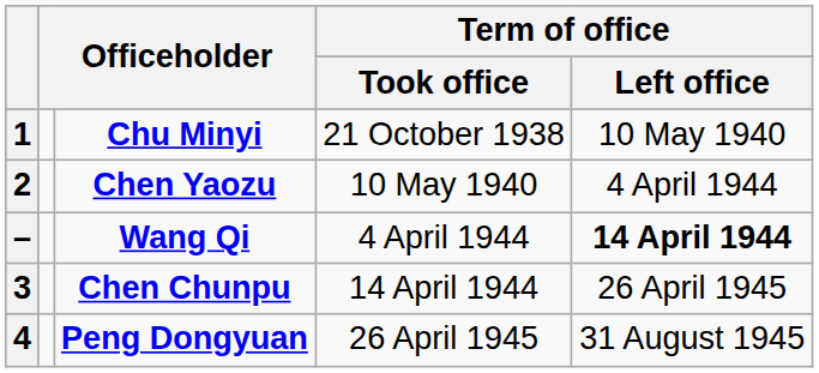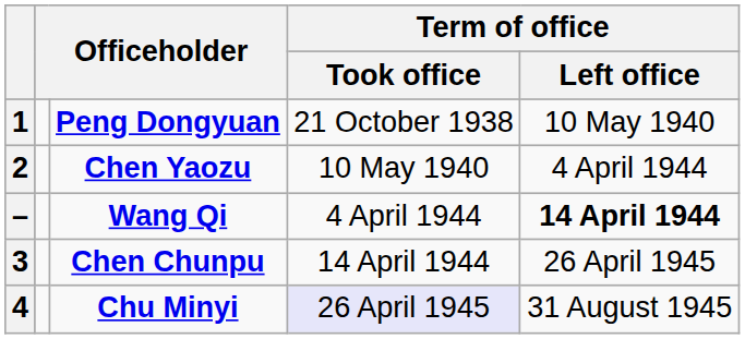 <table class="wikitable" style="text-align:center">
 <tr>
 <th rowspan="2"></th>
 <th colspan="2" rowspan="2">Officeholder</th>
 <th colspan="2">Term of office</th>
 </tr>
 <tr>
 <th>Took office</th>
 <th>Left office</th>
 </tr>
 <tr>
 <th>1</th>
 <td></td>
-<td><strong><a href='#'>Chu Minyi</a></strong><br></td>
+<td><strong><a href='#'>Peng Dongyuan</a></strong><br></td>
 <td>21 October 1938</td>
 <td>10 May 1940</td>
 </tr>
 <tr>
 <th>2</th>
 <td></td>
 <td><strong><a href='#'>Chen Yaozu</a></strong><br></td>
 <td>10 May 1940</td>
 <td>4 April 1944</td>
 </tr>
 <tr>
 <th>–</th>
 <td></td>
 <td><strong><a href='#'>Wang Qi</a></strong><br></td>
 <td>4 April 1944</td>
 <td><strong>14 April 1944</strong></td>
 </tr>
 <tr>
 <th>3</th>
 <td></td>
 <td><strong><a href='#'>Chen Chunpu</a></strong><br></td>
 <td>14 April 1944</td>
 <td>26 April 1945</td>
 </tr>
 <tr>
 <th>4</th>
 <td></td>
-<td><strong><a href='#'>Peng Dongyuan</a></strong><br></td>
-<td>26 April 1945</td>
+<td><strong><a href='#'>Chu Minyi</a></strong><br></td>
+<td style="background: lavender;">26 April 1945</td>
 <td>31 August 1945</td>
 </tr>
 </table>
